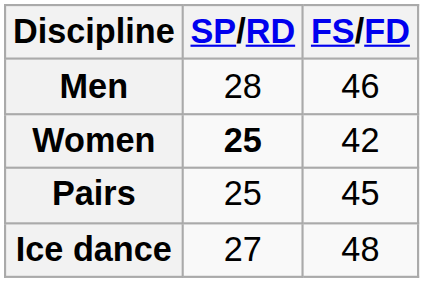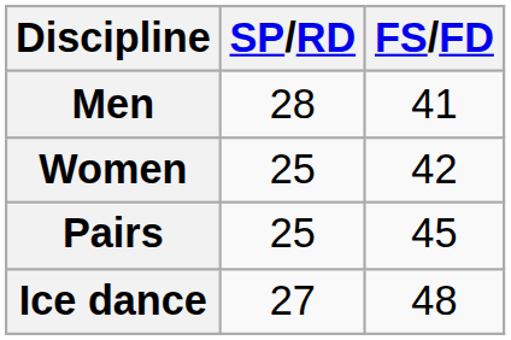 <table class="wikitable unsortable" style="text-align:center;">
 <tr>
 <th scope="col">Discipline</th>
 <th scope="col"><a href='#'>SP</a>/<a href='#'>RD</a></th>
 <th scope="col"><a href='#'>FS</a>/<a href='#'>FD</a></th>
 </tr>
 <tr>
 <th scope="row">Men</th>
 <td>28</td>
-<td>46</td>
+<td>41</td>
 </tr>
 <tr>
 <th scope="row">Women</th>
-<td><strong>25</strong></td>
+<td>25</td>
 <td>42</td>
 </tr>
 <tr>
 <th scope="row">Pairs</th>
 <td>25</td>
 <td>45</td>
 </tr>
 <tr>
 <th scope="row">Ice dance</th>
 <td>27</td>
 <td>48</td>
 </tr>
 </table>
